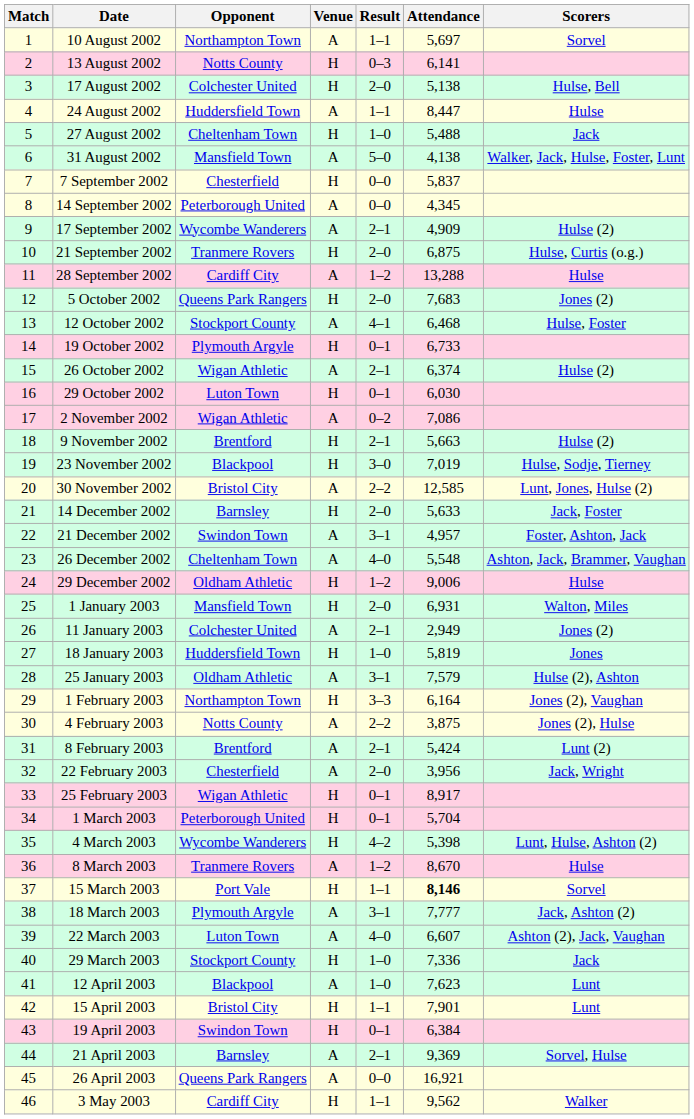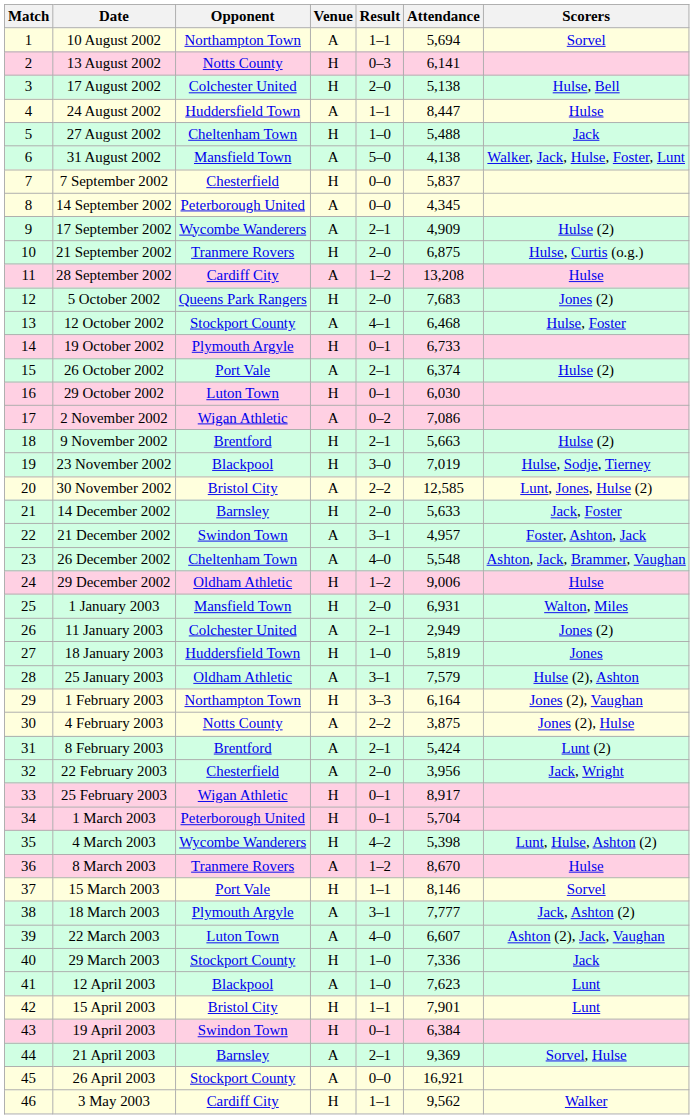 <table class="wikitable" style="font-size:100%; text-align:center">
 <tr>
 <th>Match</th>
 <th>Date</th>
 <th>Opponent</th>
 <th>Venue</th>
 <th>Result</th>
 <th>Attendance</th>
 <th>Scorers</th>
 </tr>
 <tr style="background: #ffffdd;">
 <td>1</td>
 <td>10 August 2002</td>
 <td><a href='#'>Northampton Town</a></td>
 <td>A</td>
 <td>1–1</td>
-<td>5,697</td>
+<td>5,694</td>
 <td><a href='#'>Sorvel</a></td>
 </tr>
 <tr style="background: #ffd0e3;">
 <td>2</td>
 <td>13 August 2002</td>
 <td><a href='#'>Notts County</a></td>
 <td>H</td>
 <td>0–3</td>
 <td>6,141</td>
 <td></td>
 </tr>
 <tr style="background: #d0ffe3;">
 <td>3</td>
 <td>17 August 2002</td>
 <td><a href='#'>Colchester United</a></td>
 <td>H</td>
 <td>2–0</td>
 <td>5,138</td>
 <td><a href='#'>Hulse</a>, <a href='#'>Bell</a></td>
 </tr>
 <tr style="background: #ffffdd;">
 <td>4</td>
 <td>24 August 2002</td>
 <td><a href='#'>Huddersfield Town</a></td>
 <td>A</td>
 <td>1–1</td>
 <td>8,447</td>
 <td><a href='#'>Hulse</a></td>
 </tr>
 <tr style="background: #d0ffe3;">
 <td>5</td>
 <td>27 August 2002</td>
 <td><a href='#'>Cheltenham Town</a></td>
 <td>H</td>
 <td>1–0</td>
 <td>5,488</td>
 <td><a href='#'>Jack</a></td>
 </tr>
 <tr style="background: #d0ffe3;">
 <td>6</td>
 <td>31 August 2002</td>
 <td><a href='#'>Mansfield Town</a></td>
 <td>A</td>
 <td>5–0</td>
 <td>4,138</td>
 <td><a href='#'>Walker</a>, <a href='#'>Jack</a>, <a href='#'>Hulse</a>, <a href='#'>Foster</a>, <a href='#'>Lunt</a></td>
 </tr>
 <tr style="background: #ffffdd;">
 <td>7</td>
 <td>7 September 2002</td>
 <td><a href='#'>Chesterfield</a></td>
 <td>H</td>
 <td>0–0</td>
 <td>5,837</td>
 <td></td>
 </tr>
 <tr style="background: #ffffdd;">
 <td>8</td>
 <td>14 September 2002</td>
 <td><a href='#'>Peterborough United</a></td>
 <td>A</td>
 <td>0–0</td>
 <td>4,345</td>
 <td></td>
 </tr>
 <tr style="background: #d0ffe3;">
 <td>9</td>
 <td>17 September 2002</td>
 <td><a href='#'>Wycombe Wanderers</a></td>
 <td>A</td>
 <td>2–1</td>
 <td>4,909</td>
 <td><a href='#'>Hulse</a> (2)</td>
 </tr>
 <tr style="background: #d0ffe3;">
 <td>10</td>
 <td>21 September 2002</td>
 <td><a href='#'>Tranmere Rovers</a></td>
 <td>H</td>
 <td>2–0</td>
 <td>6,875</td>
 <td><a href='#'>Hulse</a>, <a href='#'>Curtis</a> (o.g.)</td>
 </tr>
 <tr style="background: #ffd0e3;">
 <td>11</td>
 <td>28 September 2002</td>
 <td><a href='#'>Cardiff City</a></td>
 <td>A</td>
 <td>1–2</td>
-<td>13,288</td>
+<td>13,208</td>
 <td><a href='#'>Hulse</a></td>
 </tr>
 <tr style="background: #d0ffe3;">
 <td>12</td>
 <td>5 October 2002</td>
 <td><a href='#'>Queens Park Rangers</a></td>
 <td>H</td>
 <td>2–0</td>
 <td>7,683</td>
 <td><a href='#'>Jones</a> (2)</td>
 </tr>
 <tr style="background: #d0ffe3;">
 <td>13</td>
 <td>12 October 2002</td>
 <td><a href='#'>Stockport County</a></td>
 <td>A</td>
 <td>4–1</td>
 <td>6,468</td>
 <td><a href='#'>Hulse</a>, <a href='#'>Foster</a></td>
 </tr>
 <tr style="background: #ffd0e3;">
 <td>14</td>
 <td>19 October 2002</td>
 <td><a href='#'>Plymouth Argyle</a></td>
 <td>H</td>
 <td>0–1</td>
 <td>6,733</td>
 <td></td>
 </tr>
 <tr style="background: #d0ffe3;">
 <td>15</td>
 <td>26 October 2002</td>
-<td><a href='#'>Wigan Athletic</a></td>
+<td><a href='#'>Port Vale</a></td>
 <td>A</td>
 <td>2–1</td>
 <td>6,374</td>
 <td><a href='#'>Hulse</a> (2)</td>
 </tr>
 <tr style="background: #ffd0e3;">
 <td>16</td>
 <td>29 October 2002</td>
 <td><a href='#'>Luton Town</a></td>
 <td>H</td>
 <td>0–1</td>
 <td>6,030</td>
 <td></td>
 </tr>
 <tr style="background: #ffd0e3;">
 <td>17</td>
 <td>2 November 2002</td>
 <td><a href='#'>Wigan Athletic</a></td>
 <td>A</td>
 <td>0–2</td>
 <td>7,086</td>
 <td></td>
 </tr>
 <tr style="background: #d0ffe3;">
 <td>18</td>
 <td>9 November 2002</td>
 <td><a href='#'>Brentford</a></td>
 <td>H</td>
 <td>2–1</td>
 <td>5,663</td>
 <td><a href='#'>Hulse</a> (2)</td>
 </tr>
 <tr style="background: #d0ffe3;">
 <td>19</td>
 <td>23 November 2002</td>
 <td><a href='#'>Blackpool</a></td>
 <td>H</td>
 <td>3–0</td>
 <td>7,019</td>
 <td><a href='#'>Hulse</a>, <a href='#'>Sodje</a>, <a href='#'>Tierney</a></td>
 </tr>
 <tr style="background: #ffffdd;">
 <td>20</td>
 <td>30 November 2002</td>
 <td><a href='#'>Bristol City</a></td>
 <td>A</td>
 <td>2–2</td>
 <td>12,585</td>
 <td><a href='#'>Lunt</a>, <a href='#'>Jones</a>, <a href='#'>Hulse</a> (2)</td>
 </tr>
 <tr style="background: #d0ffe3;">
 <td>21</td>
 <td>14 December 2002</td>
 <td><a href='#'>Barnsley</a></td>
 <td>H</td>
 <td>2–0</td>
 <td>5,633</td>
 <td><a href='#'>Jack</a>, <a href='#'>Foster</a></td>
 </tr>
 <tr style="background: #d0ffe3;">
 <td>22</td>
 <td>21 December 2002</td>
 <td><a href='#'>Swindon Town</a></td>
 <td>A</td>
 <td>3–1</td>
 <td>4,957</td>
 <td><a href='#'>Foster</a>, <a href='#'>Ashton</a>, <a href='#'>Jack</a></td>
 </tr>
 <tr style="background: #d0ffe3;">
 <td>23</td>
 <td>26 December 2002</td>
 <td><a href='#'>Cheltenham Town</a></td>
 <td>A</td>
 <td>4–0</td>
 <td>5,548</td>
 <td><a href='#'>Ashton</a>, <a href='#'>Jack</a>, <a href='#'>Brammer</a>, <a href='#'>Vaughan</a></td>
 </tr>
 <tr style="background: #ffd0e3;">
 <td>24</td>
 <td>29 December 2002</td>
 <td><a href='#'>Oldham Athletic</a></td>
 <td>H</td>
 <td>1–2</td>
 <td>9,006</td>
 <td><a href='#'>Hulse</a></td>
 </tr>
 <tr style="background: #d0ffe3;">
 <td>25</td>
 <td>1 January 2003</td>
 <td><a href='#'>Mansfield Town</a></td>
 <td>H</td>
 <td>2–0</td>
 <td>6,931</td>
 <td><a href='#'>Walton</a>, <a href='#'>Miles</a></td>
 </tr>
 <tr style="background: #d0ffe3;">
 <td>26</td>
 <td>11 January 2003</td>
 <td><a href='#'>Colchester United</a></td>
 <td>A</td>
 <td>2–1</td>
 <td>2,949</td>
 <td><a href='#'>Jones</a> (2)</td>
 </tr>
 <tr style="background: #d0ffe3;">
 <td>27</td>
 <td>18 January 2003</td>
 <td><a href='#'>Huddersfield Town</a></td>
 <td>H</td>
 <td>1–0</td>
 <td>5,819</td>
 <td><a href='#'>Jones</a></td>
 </tr>
 <tr style="background: #d0ffe3;">
 <td>28</td>
 <td>25 January 2003</td>
 <td><a href='#'>Oldham Athletic</a></td>
 <td>A</td>
 <td>3–1</td>
 <td>7,579</td>
 <td><a href='#'>Hulse</a> (2), <a href='#'>Ashton</a></td>
 </tr>
 <tr style="background: #ffffdd;">
 <td>29</td>
 <td>1 February 2003</td>
 <td><a href='#'>Northampton Town</a></td>
 <td>H</td>
 <td>3–3</td>
 <td>6,164</td>
 <td><a href='#'>Jones</a> (2), <a href='#'>Vaughan</a></td>
 </tr>
 <tr style="background: #ffffdd;">
 <td>30</td>
 <td>4 February 2003</td>
 <td><a href='#'>Notts County</a></td>
 <td>A</td>
 <td>2–2</td>
 <td>3,875</td>
 <td><a href='#'>Jones</a> (2), <a href='#'>Hulse</a></td>
 </tr>
 <tr style="background: #d0ffe3;">
 <td>31</td>
 <td>8 February 2003</td>
 <td><a href='#'>Brentford</a></td>
 <td>A</td>
 <td>2–1</td>
 <td>5,424</td>
 <td><a href='#'>Lunt</a> (2)</td>
 </tr>
 <tr style="background: #d0ffe3;">
 <td>32</td>
 <td>22 February 2003</td>
 <td><a href='#'>Chesterfield</a></td>
 <td>A</td>
 <td>2–0</td>
 <td>3,956</td>
 <td><a href='#'>Jack</a>, <a href='#'>Wright</a></td>
 </tr>
 <tr style="background: #ffd0e3;">
 <td>33</td>
 <td>25 February 2003</td>
 <td><a href='#'>Wigan Athletic</a></td>
 <td>H</td>
 <td>0–1</td>
 <td>8,917</td>
 <td></td>
 </tr>
 <tr style="background: #ffd0e3;">
 <td>34</td>
 <td>1 March 2003</td>
 <td><a href='#'>Peterborough United</a></td>
 <td>H</td>
 <td>0–1</td>
 <td>5,704</td>
 <td></td>
 </tr>
 <tr style="background: #d0ffe3;">
 <td>35</td>
 <td>4 March 2003</td>
 <td><a href='#'>Wycombe Wanderers</a></td>
 <td>H</td>
 <td>4–2</td>
 <td>5,398</td>
 <td><a href='#'>Lunt</a>, <a href='#'>Hulse</a>, <a href='#'>Ashton</a> (2)</td>
 </tr>
 <tr style="background: #ffd0e3;">
 <td>36</td>
 <td>8 March 2003</td>
 <td><a href='#'>Tranmere Rovers</a></td>
 <td>A</td>
 <td>1–2</td>
 <td>8,670</td>
 <td><a href='#'>Hulse</a></td>
 </tr>
 <tr style="background: #ffffdd;">
 <td>37</td>
 <td>15 March 2003</td>
 <td><a href='#'>Port Vale</a></td>
 <td>H</td>
 <td>1–1</td>
-<td><strong>8,146</strong></td>
+<td>8,146</td>
 <td><a href='#'>Sorvel</a></td>
 </tr>
 <tr style="background: #d0ffe3;">
 <td>38</td>
 <td>18 March 2003</td>
 <td><a href='#'>Plymouth Argyle</a></td>
 <td>A</td>
 <td>3–1</td>
 <td>7,777</td>
 <td><a href='#'>Jack</a>, <a href='#'>Ashton</a> (2)</td>
 </tr>
 <tr style="background: #d0ffe3;">
 <td>39</td>
 <td>22 March 2003</td>
 <td><a href='#'>Luton Town</a></td>
 <td>A</td>
 <td>4–0</td>
 <td>6,607</td>
 <td><a href='#'>Ashton</a> (2), <a href='#'>Jack</a>, <a href='#'>Vaughan</a></td>
 </tr>
 <tr style="background: #d0ffe3;">
 <td>40</td>
 <td>29 March 2003</td>
 <td><a href='#'>Stockport County</a></td>
 <td>H</td>
 <td>1–0</td>
 <td>7,336</td>
 <td><a href='#'>Jack</a></td>
 </tr>
 <tr style="background: #d0ffe3;">
 <td>41</td>
 <td>12 April 2003</td>
 <td><a href='#'>Blackpool</a></td>
 <td>A</td>
 <td>1–0</td>
 <td>7,623</td>
 <td><a href='#'>Lunt</a></td>
 </tr>
 <tr style="background: #ffffdd;">
 <td>42</td>
 <td>15 April 2003</td>
 <td><a href='#'>Bristol City</a></td>
 <td>H</td>
 <td>1–1</td>
 <td>7,901</td>
 <td><a href='#'>Lunt</a></td>
 </tr>
 <tr style="background: #ffd0e3;">
 <td>43</td>
 <td>19 April 2003</td>
 <td><a href='#'>Swindon Town</a></td>
 <td>H</td>
 <td>0–1</td>
 <td>6,384</td>
 <td></td>
 </tr>
 <tr style="background: #d0ffe3;">
 <td>44</td>
 <td>21 April 2003</td>
 <td><a href='#'>Barnsley</a></td>
 <td>A</td>
 <td>2–1</td>
 <td>9,369</td>
 <td><a href='#'>Sorvel</a>, <a href='#'>Hulse</a></td>
 </tr>
 <tr style="background: #ffffdd;">
 <td>45</td>
 <td>26 April 2003</td>
-<td><a href='#'>Queens Park Rangers</a></td>
+<td><a href='#'>Stockport County</a></td>
 <td>A</td>
 <td>0–0</td>
 <td>16,921</td>
 <td></td>
 </tr>
 <tr style="background: #ffffdd;">
 <td>46</td>
 <td>3 May 2003</td>
 <td><a href='#'>Cardiff City</a></td>
 <td>H</td>
 <td>1–1</td>
 <td>9,562</td>
 <td><a href='#'>Walker</a></td>
 </tr>
 </table>
